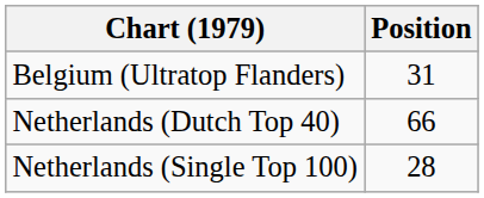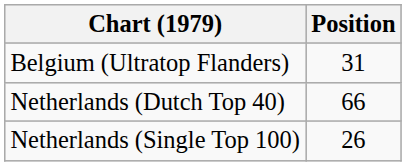 <table class="wikitable sortable">
 <tr>
 <th>Chart (1979)</th>
 <th>Position</th>
 </tr>
 <tr>
 <td>Belgium (Ultratop Flanders)</td>
 <td align="center">31</td>
 </tr>
 <tr>
 <td>Netherlands (Dutch Top 40)</td>
 <td align="center">66</td>
 </tr>
 <tr>
 <td>Netherlands (Single Top 100)</td>
-<td align="center">28</td>
+<td align="center">26</td>
 </tr>
 </table>
